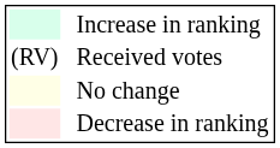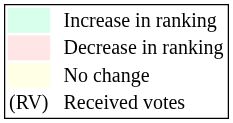 <table style="border:1px solid black;">
 <tr>
 <td style="background:#D8FFEB; width:20px;"></td>
 <td> </td>
 <td>Increase in ranking</td>
 </tr>
 <tr>
-<td>(RV)</td>
+<td style="background:#FFE6E6; width:20px;"></td>
 <td> </td>
-<td>Received votes</td>
+<td>Decrease in ranking</td>
 </tr>
 <tr>
 <td style="background:#FFFFE6; width:20px;"></td>
 <td> </td>
 <td>No change</td>
 </tr>
 <tr>
-<td style="background:#FFE6E6; width:20px;"></td>
+<td>(RV)</td>
 <td> </td>
-<td>Decrease in ranking</td>
+<td>Received votes</td>
 </tr>
 </table>
